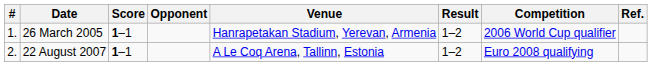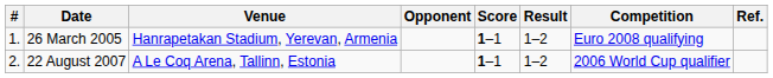 <table class="wikitable">
 <tr>
 <th>#</th>
 <th>Date</th>
+<th>Venue</th>
+<th>Opponent</th>
 <th>Score</th>
-<th>Opponent</th>
-<th>Venue</th>
 <th>Result</th>
 <th>Competition</th>
 <th>Ref.</th>
 </tr>
 <tr>
 <td>1.</td>
 <td>26 March 2005</td>
+<td><a href='#'>Hanrapetakan Stadium</a>, <a href='#'>Yerevan</a>, <a href='#'>Armenia</a></td>
+<td></td>
 <td><strong>1</strong>–1</td>
-<td></td>
-<td><a href='#'>Hanrapetakan Stadium</a>, <a href='#'>Yerevan</a>, <a href='#'>Armenia</a></td>
 <td>1–2</td>
-<td><a href='#'>2006 World Cup qualifier</a></td>
+<td><a href='#'>Euro 2008 qualifying</a></td>
 <td></td>
 </tr>
 <tr>
 <td>2.</td>
 <td>22 August 2007</td>
+<td><a href='#'>A Le Coq Arena</a>, <a href='#'>Tallinn</a>, <a href='#'>Estonia</a></td>
+<td></td>
 <td><strong>1</strong>–1</td>
-<td></td>
-<td><a href='#'>A Le Coq Arena</a>, <a href='#'>Tallinn</a>, <a href='#'>Estonia</a></td>
 <td>1–2</td>
-<td><a href='#'>Euro 2008 qualifying</a></td>
+<td><a href='#'>2006 World Cup qualifier</a></td>
 <td></td>
 </tr>
 </table>
